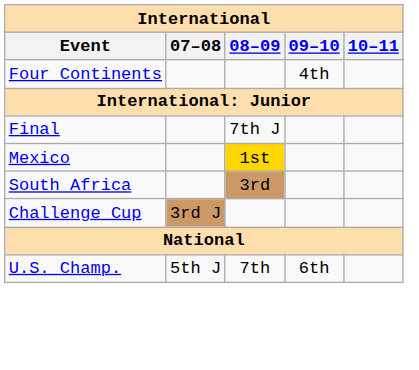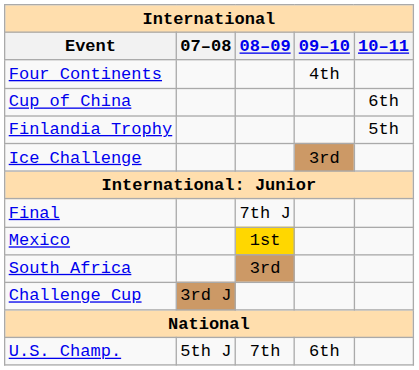 <table class="wikitable" style="text-align:center">
 <tr>
 <th colspan="5" style="background-color: #ffdead; " align="center">International</th>
 </tr>
 <tr>
 <th>Event</th>
 <th>07–08</th>
 <th><a href='#'>08–09</a></th>
 <th><a href='#'>09–10</a></th>
 <th><a href='#'>10–11</a></th>
 </tr>
 <tr>
 <td align=left><a href='#'>Four Continents</a></td>
 <td></td>
 <td></td>
 <td>4th</td>
+<td></td>
+</tr>
+<tr>
+<td align=left> <a href='#'>Cup of China</a></td>
+<td></td>
+<td></td>
+<td></td>
+<td>6th</td>
+</tr>
+<tr>
+<td align=left><a href='#'>Finlandia Trophy</a></td>
+<td></td>
+<td></td>
+<td></td>
+<td>5th</td>
+</tr>
+<tr>
+<td align=left><a href='#'>Ice Challenge</a></td>
+<td></td>
+<td></td>
+<td bgcolor=cc9966>3rd</td>
 <td></td>
 </tr>
 <tr>
 <th colspan="5" style="background-color: #ffdead; " align="center">International: Junior</th>
 </tr>
 <tr>
 <td align=left> <a href='#'>Final</a></td>
 <td></td>
 <td>7th J</td>
 <td></td>
 <td></td>
 </tr>
 <tr>
 <td align=left> <a href='#'>Mexico</a></td>
 <td></td>
 <td bgcolor=gold>1st</td>
 <td></td>
 <td></td>
 </tr>
 <tr>
 <td align=left> <a href='#'>South Africa</a></td>
 <td></td>
 <td bgcolor=cc9966>3rd</td>
 <td></td>
 <td></td>
 </tr>
 <tr>
 <td align=left><a href='#'>Challenge Cup</a></td>
 <td bgcolor="cc9966">3rd J</td>
 <td></td>
 <td></td>
 <td></td>
 </tr>
 <tr>
 <th colspan="5" style="background-color: #ffdead; " align="center">National</th>
 </tr>
 <tr>
 <td align=left><a href='#'>U.S. Champ.</a></td>
 <td>5th J</td>
 <td>7th</td>
 <td>6th</td>
 <td></td>
 </tr>
 </table>
